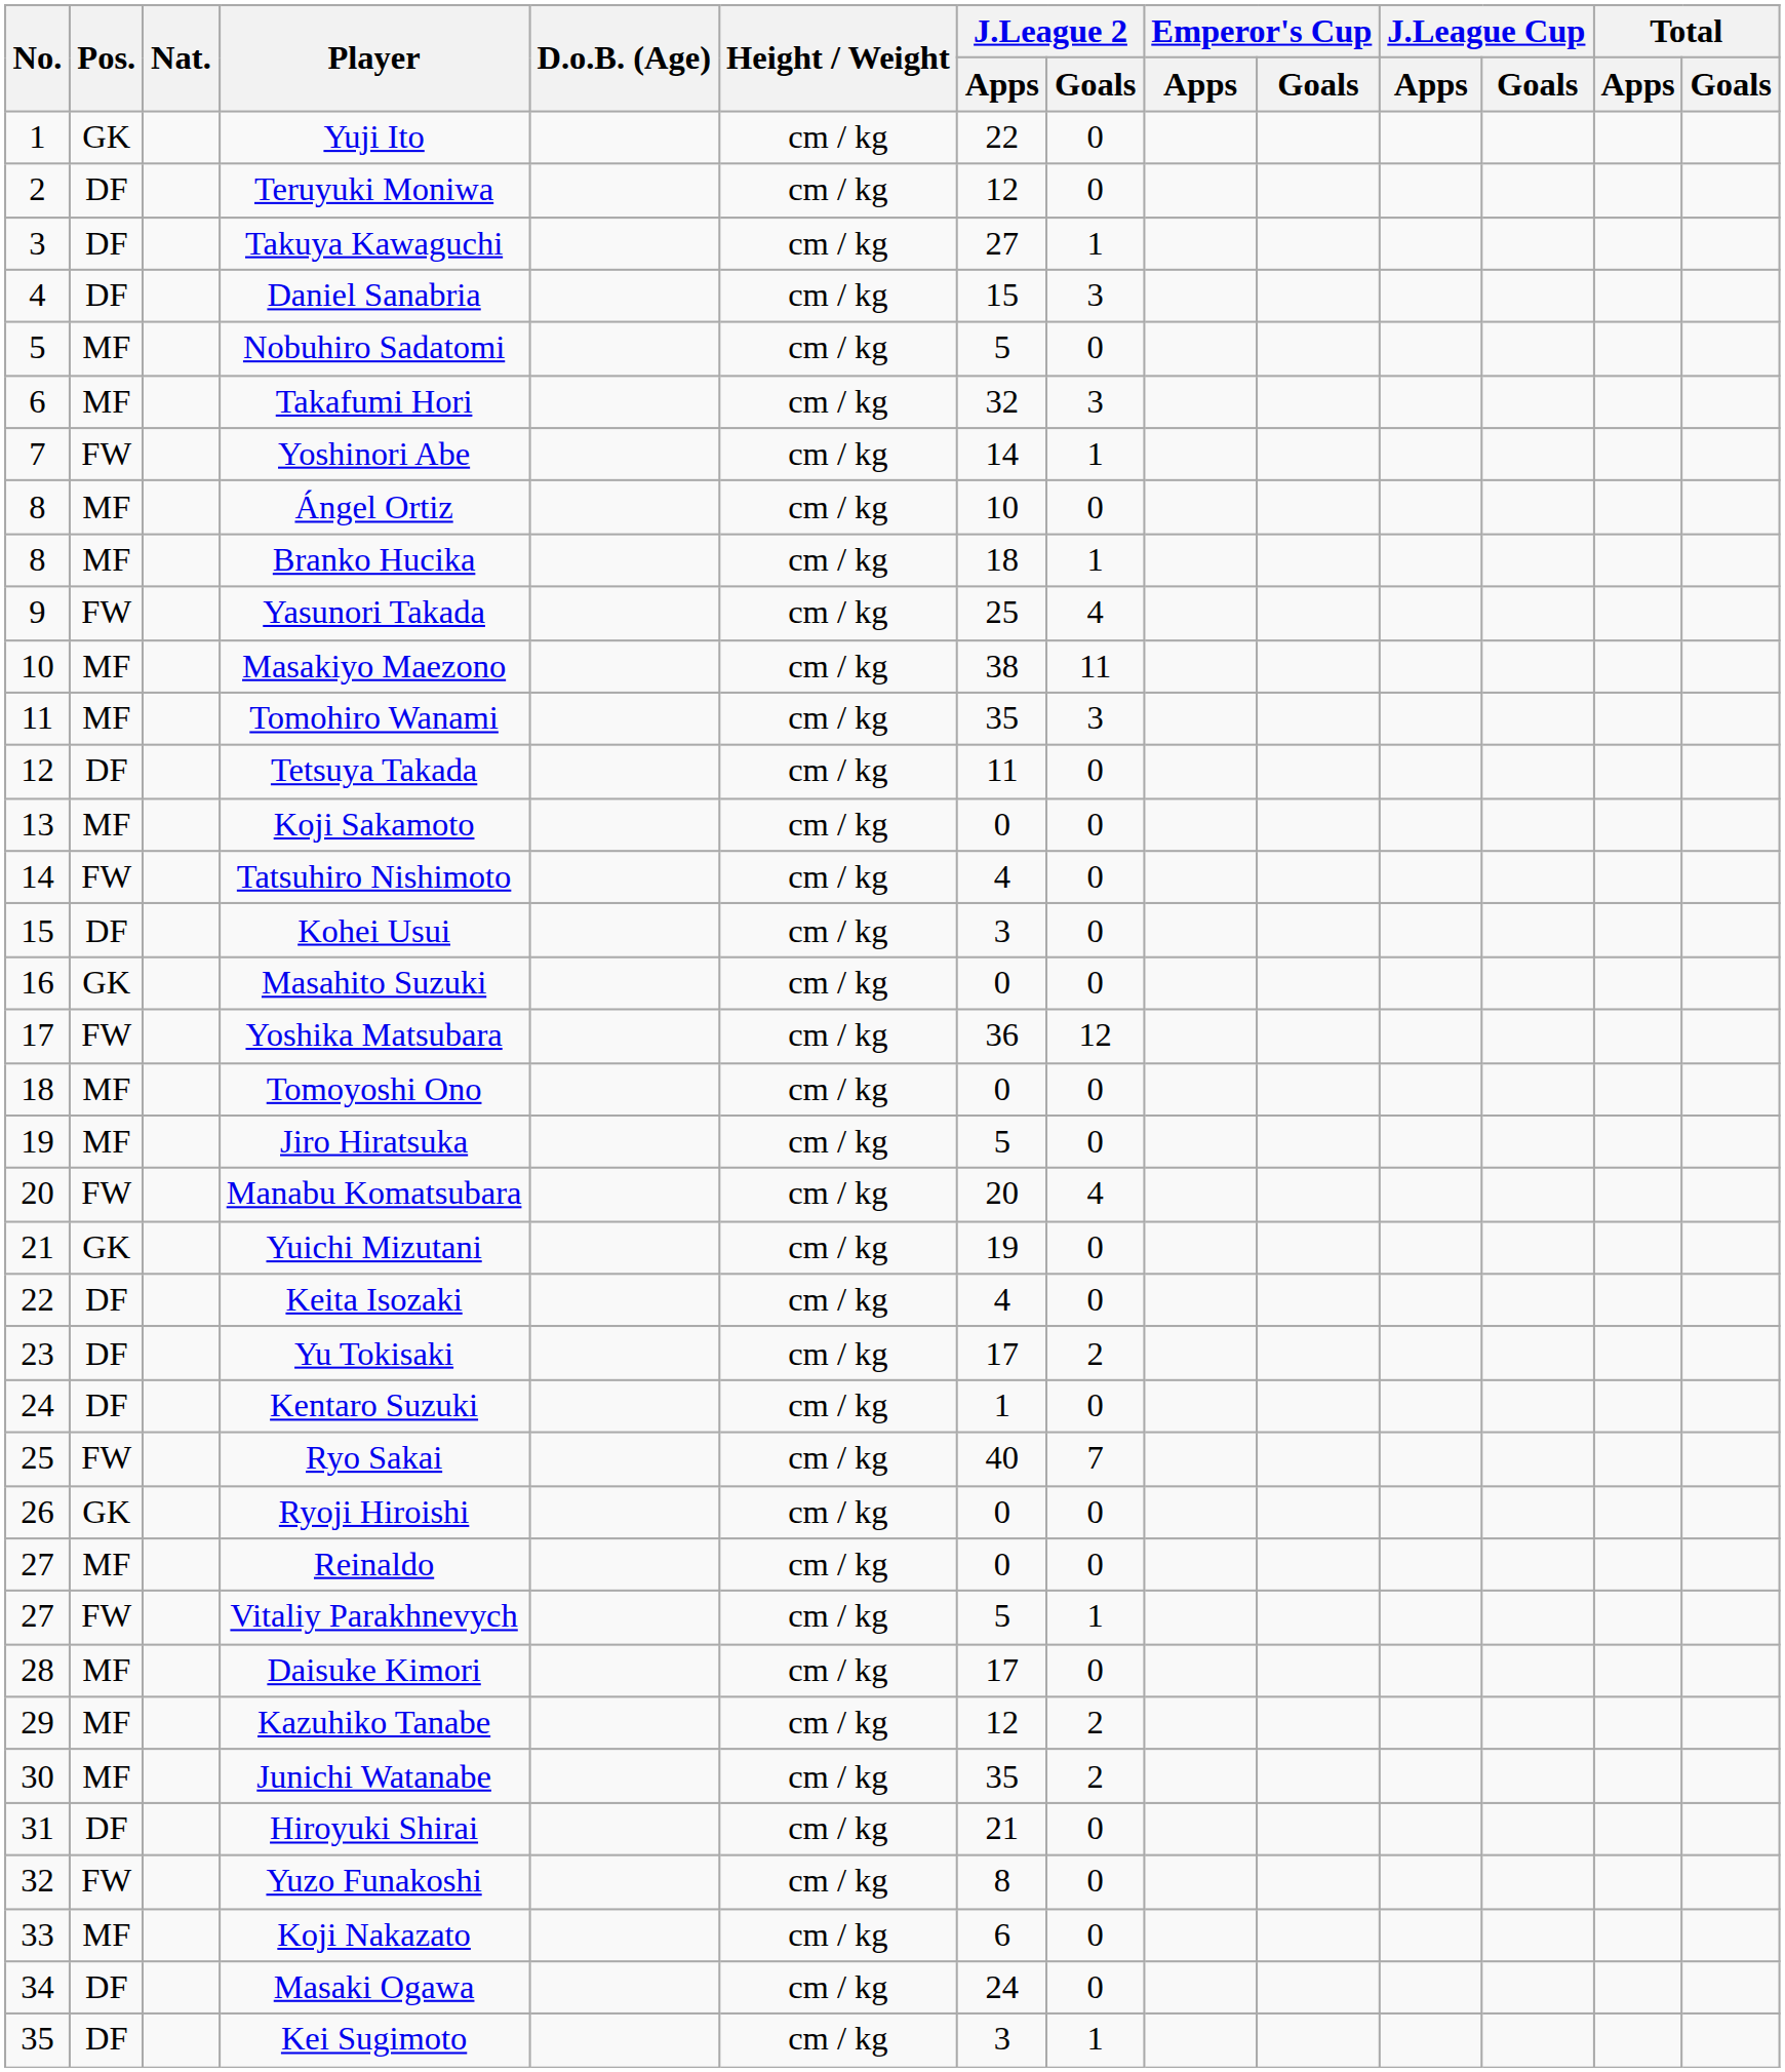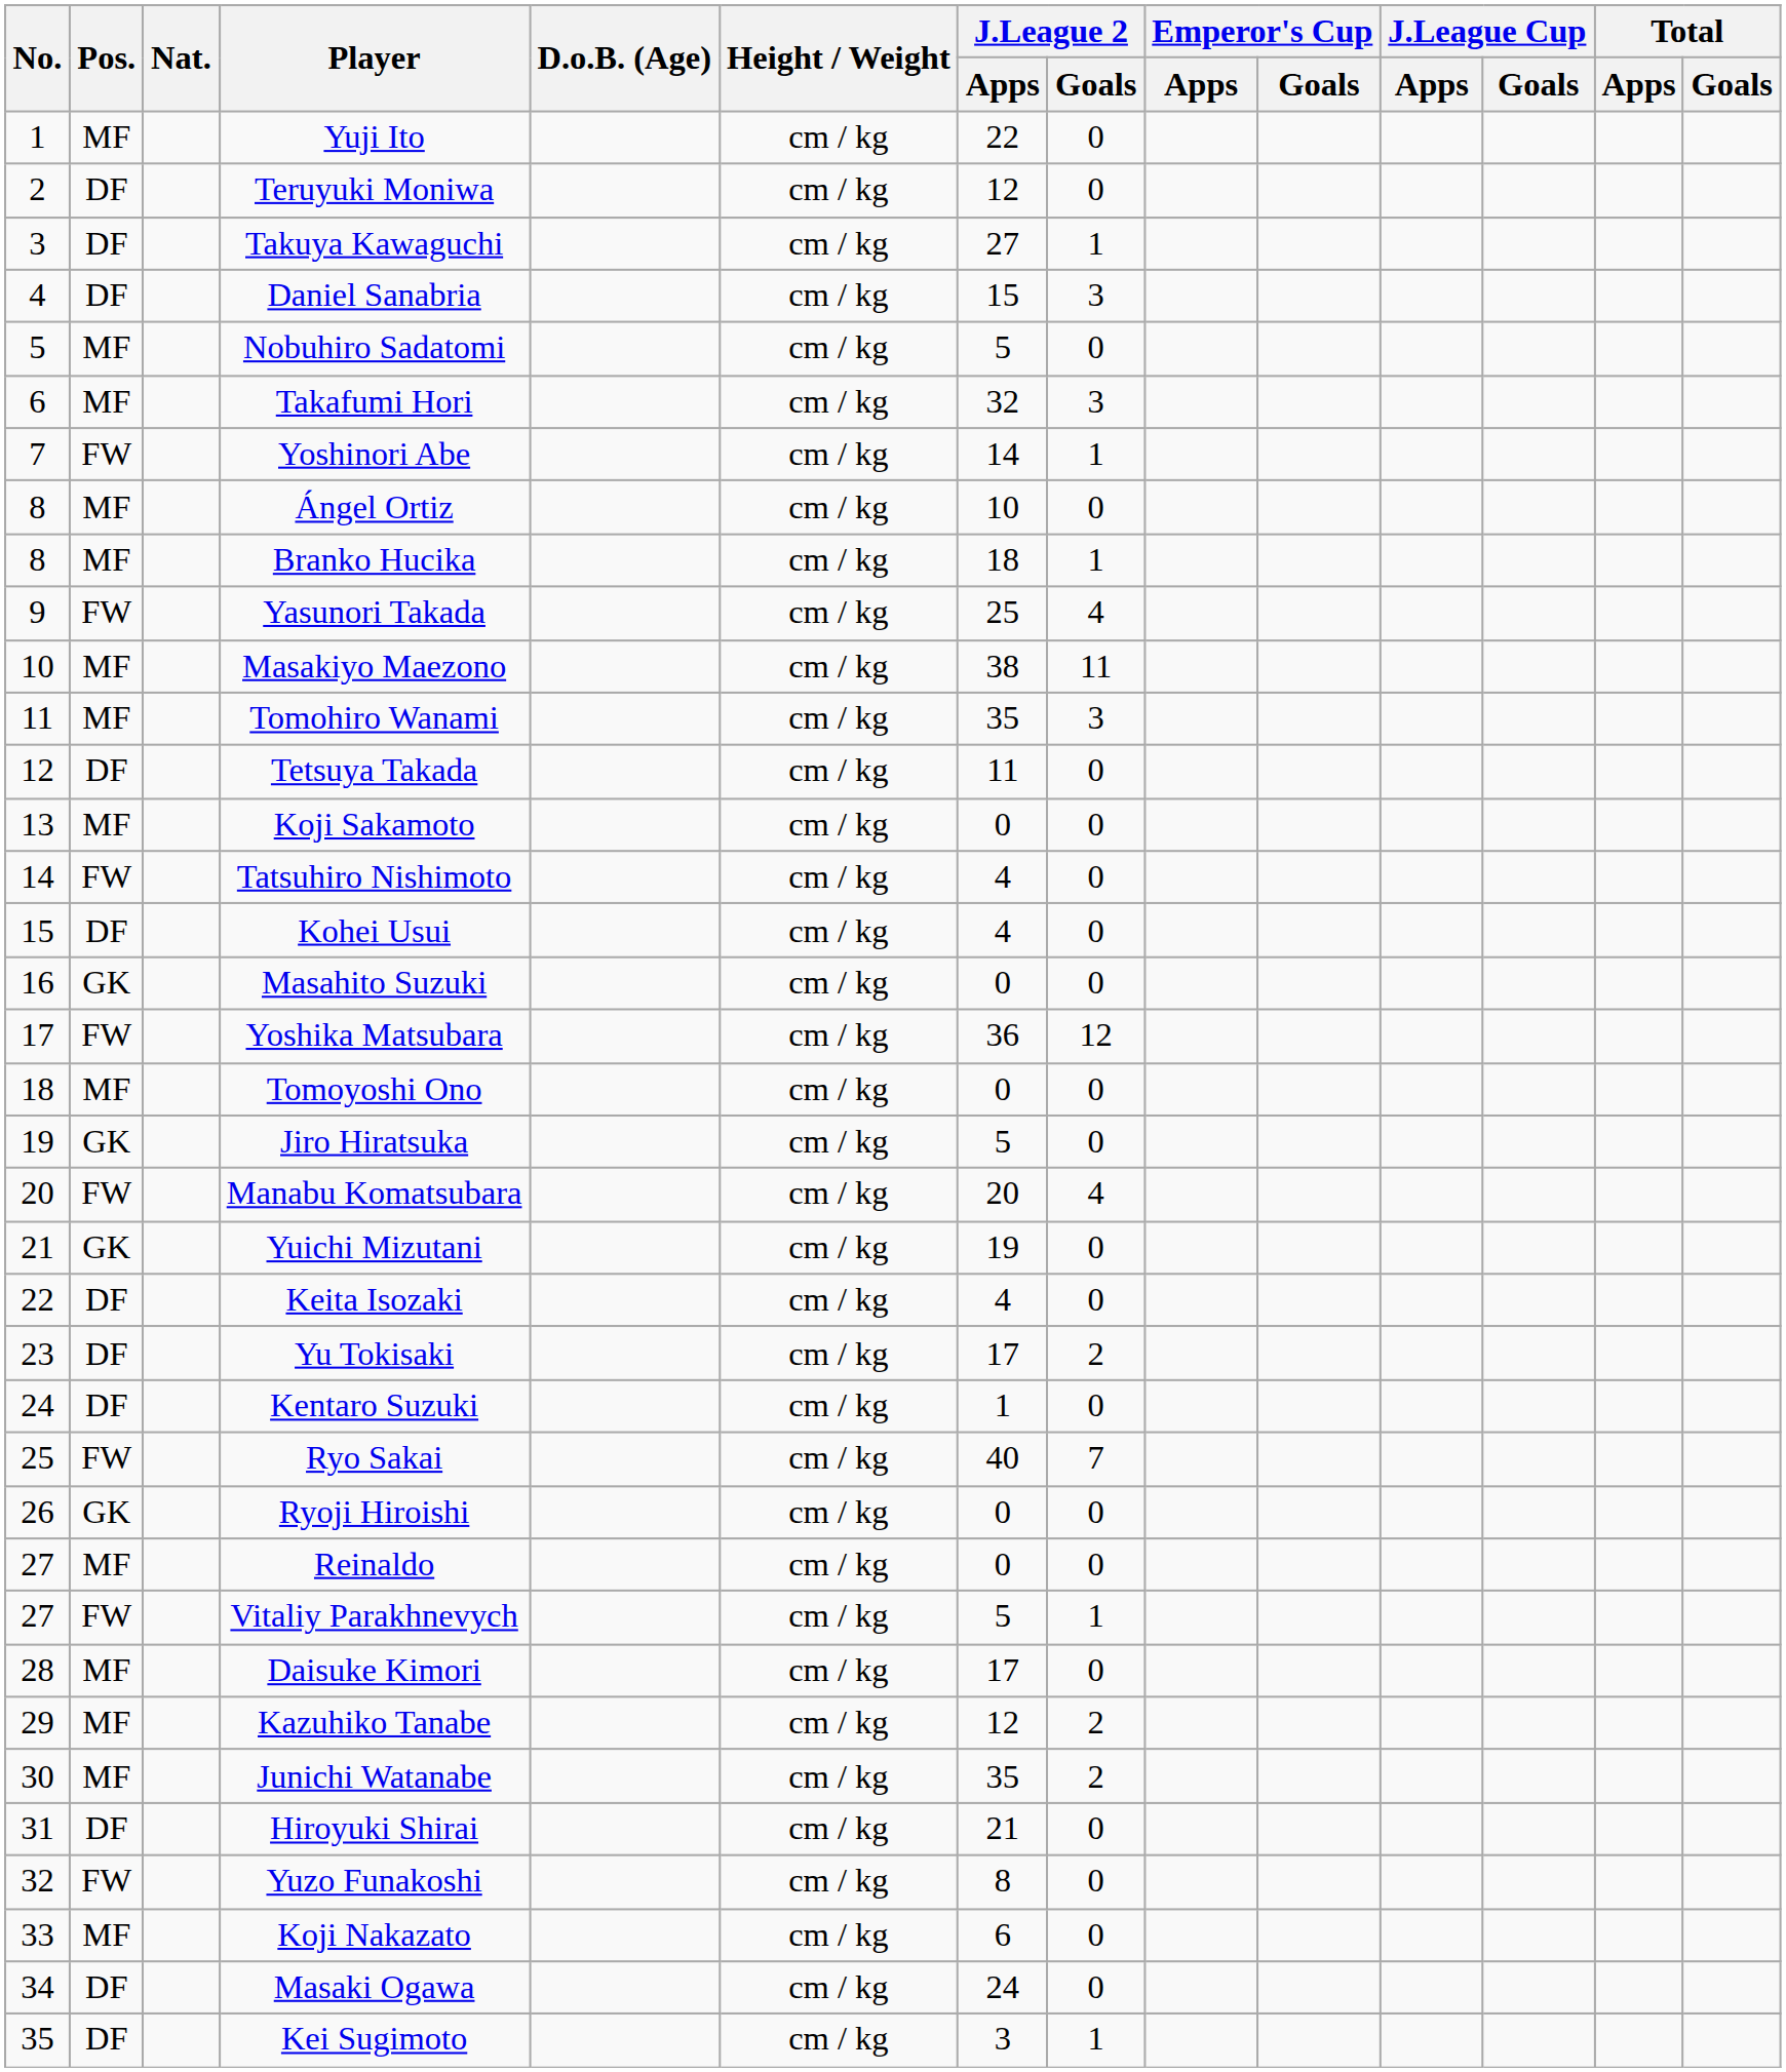 <table class="wikitable" style="text-align:center;">
 <tr>
 <th rowspan="2">No.</th>
 <th rowspan="2">Pos.</th>
 <th rowspan="2">Nat.</th>
 <th rowspan="2">Player</th>
 <th rowspan="2">D.o.B. (Age)</th>
 <th rowspan="2">Height / Weight</th>
 <th colspan="2"><a href='#'>J.League 2</a></th>
 <th colspan="2"><a href='#'>Emperor's Cup</a></th>
 <th colspan="2"><a href='#'>J.League Cup</a></th>
 <th colspan="2">Total</th>
 </tr>
 <tr>
 <th>Apps</th>
 <th>Goals</th>
 <th>Apps</th>
 <th>Goals</th>
 <th>Apps</th>
 <th>Goals</th>
 <th>Apps</th>
 <th>Goals</th>
 </tr>
 <tr>
 <td>1</td>
-<td>GK</td>
+<td>MF</td>
 <td></td>
 <td><a href='#'>Yuji Ito</a></td>
 <td></td>
 <td>cm / kg</td>
 <td>22</td>
 <td>0</td>
 <td></td>
 <td></td>
 <td></td>
 <td></td>
 <td></td>
 <td></td>
 </tr>
 <tr>
 <td>2</td>
 <td>DF</td>
 <td></td>
 <td><a href='#'>Teruyuki Moniwa</a></td>
 <td></td>
 <td>cm / kg</td>
 <td>12</td>
 <td>0</td>
 <td></td>
 <td></td>
 <td></td>
 <td></td>
 <td></td>
 <td></td>
 </tr>
 <tr>
 <td>3</td>
 <td>DF</td>
 <td></td>
 <td><a href='#'>Takuya Kawaguchi</a></td>
 <td></td>
 <td>cm / kg</td>
 <td>27</td>
 <td>1</td>
 <td></td>
 <td></td>
 <td></td>
 <td></td>
 <td></td>
 <td></td>
 </tr>
 <tr>
 <td>4</td>
 <td>DF</td>
 <td></td>
 <td><a href='#'>Daniel Sanabria</a></td>
 <td></td>
 <td>cm / kg</td>
 <td>15</td>
 <td>3</td>
 <td></td>
 <td></td>
 <td></td>
 <td></td>
 <td></td>
 <td></td>
 </tr>
 <tr>
 <td>5</td>
 <td>MF</td>
 <td></td>
 <td><a href='#'>Nobuhiro Sadatomi</a></td>
 <td></td>
 <td>cm / kg</td>
 <td>5</td>
 <td>0</td>
 <td></td>
 <td></td>
 <td></td>
 <td></td>
 <td></td>
 <td></td>
 </tr>
 <tr>
 <td>6</td>
 <td>MF</td>
 <td></td>
 <td><a href='#'>Takafumi Hori</a></td>
 <td></td>
 <td>cm / kg</td>
 <td>32</td>
 <td>3</td>
 <td></td>
 <td></td>
 <td></td>
 <td></td>
 <td></td>
 <td></td>
 </tr>
 <tr>
 <td>7</td>
 <td>FW</td>
 <td></td>
 <td><a href='#'>Yoshinori Abe</a></td>
 <td></td>
 <td>cm / kg</td>
 <td>14</td>
 <td>1</td>
 <td></td>
 <td></td>
 <td></td>
 <td></td>
 <td></td>
 <td></td>
 </tr>
 <tr>
 <td>8</td>
 <td>MF</td>
 <td></td>
 <td><a href='#'>Ángel Ortiz</a></td>
 <td></td>
 <td>cm / kg</td>
 <td>10</td>
 <td>0</td>
 <td></td>
 <td></td>
 <td></td>
 <td></td>
 <td></td>
 <td></td>
 </tr>
 <tr>
 <td>8</td>
 <td>MF</td>
 <td></td>
 <td><a href='#'>Branko Hucika</a></td>
 <td></td>
 <td>cm / kg</td>
 <td>18</td>
 <td>1</td>
 <td></td>
 <td></td>
 <td></td>
 <td></td>
 <td></td>
 <td></td>
 </tr>
 <tr>
 <td>9</td>
 <td>FW</td>
 <td></td>
 <td><a href='#'>Yasunori Takada</a></td>
 <td></td>
 <td>cm / kg</td>
 <td>25</td>
 <td>4</td>
 <td></td>
 <td></td>
 <td></td>
 <td></td>
 <td></td>
 <td></td>
 </tr>
 <tr>
 <td>10</td>
 <td>MF</td>
 <td></td>
 <td><a href='#'>Masakiyo Maezono</a></td>
 <td></td>
 <td>cm / kg</td>
 <td>38</td>
 <td>11</td>
 <td></td>
 <td></td>
 <td></td>
 <td></td>
 <td></td>
 <td></td>
 </tr>
 <tr>
 <td>11</td>
 <td>MF</td>
 <td></td>
 <td><a href='#'>Tomohiro Wanami</a></td>
 <td></td>
 <td>cm / kg</td>
 <td>35</td>
 <td>3</td>
 <td></td>
 <td></td>
 <td></td>
 <td></td>
 <td></td>
 <td></td>
 </tr>
 <tr>
 <td>12</td>
 <td>DF</td>
 <td></td>
 <td><a href='#'>Tetsuya Takada</a></td>
 <td></td>
 <td>cm / kg</td>
 <td>11</td>
 <td>0</td>
 <td></td>
 <td></td>
 <td></td>
 <td></td>
 <td></td>
 <td></td>
 </tr>
 <tr>
 <td>13</td>
 <td>MF</td>
 <td></td>
 <td><a href='#'>Koji Sakamoto</a></td>
 <td></td>
 <td>cm / kg</td>
 <td>0</td>
 <td>0</td>
 <td></td>
 <td></td>
 <td></td>
 <td></td>
 <td></td>
 <td></td>
 </tr>
 <tr>
 <td>14</td>
 <td>FW</td>
 <td></td>
 <td><a href='#'>Tatsuhiro Nishimoto</a></td>
 <td></td>
 <td>cm / kg</td>
 <td>4</td>
 <td>0</td>
 <td></td>
 <td></td>
 <td></td>
 <td></td>
 <td></td>
 <td></td>
 </tr>
 <tr>
 <td>15</td>
 <td>DF</td>
 <td></td>
 <td><a href='#'>Kohei Usui</a></td>
 <td></td>
 <td>cm / kg</td>
-<td>3</td>
+<td>4</td>
 <td>0</td>
 <td></td>
 <td></td>
 <td></td>
 <td></td>
 <td></td>
 <td></td>
 </tr>
 <tr>
 <td>16</td>
 <td>GK</td>
 <td></td>
 <td><a href='#'>Masahito Suzuki</a></td>
 <td></td>
 <td>cm / kg</td>
 <td>0</td>
 <td>0</td>
 <td></td>
 <td></td>
 <td></td>
 <td></td>
 <td></td>
 <td></td>
 </tr>
 <tr>
 <td>17</td>
 <td>FW</td>
 <td></td>
 <td><a href='#'>Yoshika Matsubara</a></td>
 <td></td>
 <td>cm / kg</td>
 <td>36</td>
 <td>12</td>
 <td></td>
 <td></td>
 <td></td>
 <td></td>
 <td></td>
 <td></td>
 </tr>
 <tr>
 <td>18</td>
 <td>MF</td>
 <td></td>
 <td><a href='#'>Tomoyoshi Ono</a></td>
 <td></td>
 <td>cm / kg</td>
 <td>0</td>
 <td>0</td>
 <td></td>
 <td></td>
 <td></td>
 <td></td>
 <td></td>
 <td></td>
 </tr>
 <tr>
 <td>19</td>
-<td>MF</td>
+<td>GK</td>
 <td></td>
 <td><a href='#'>Jiro Hiratsuka</a></td>
 <td></td>
 <td>cm / kg</td>
 <td>5</td>
 <td>0</td>
 <td></td>
 <td></td>
 <td></td>
 <td></td>
 <td></td>
 <td></td>
 </tr>
 <tr>
 <td>20</td>
 <td>FW</td>
 <td></td>
 <td><a href='#'>Manabu Komatsubara</a></td>
 <td></td>
 <td>cm / kg</td>
 <td>20</td>
 <td>4</td>
 <td></td>
 <td></td>
 <td></td>
 <td></td>
 <td></td>
 <td></td>
 </tr>
 <tr>
 <td>21</td>
 <td>GK</td>
 <td></td>
 <td><a href='#'>Yuichi Mizutani</a></td>
 <td></td>
 <td>cm / kg</td>
 <td>19</td>
 <td>0</td>
 <td></td>
 <td></td>
 <td></td>
 <td></td>
 <td></td>
 <td></td>
 </tr>
 <tr>
 <td>22</td>
 <td>DF</td>
 <td></td>
 <td><a href='#'>Keita Isozaki</a></td>
 <td></td>
 <td>cm / kg</td>
 <td>4</td>
 <td>0</td>
 <td></td>
 <td></td>
 <td></td>
 <td></td>
 <td></td>
 <td></td>
 </tr>
 <tr>
 <td>23</td>
 <td>DF</td>
 <td></td>
 <td><a href='#'>Yu Tokisaki</a></td>
 <td></td>
 <td>cm / kg</td>
 <td>17</td>
 <td>2</td>
 <td></td>
 <td></td>
 <td></td>
 <td></td>
 <td></td>
 <td></td>
 </tr>
 <tr>
 <td>24</td>
 <td>DF</td>
 <td></td>
 <td><a href='#'>Kentaro Suzuki</a></td>
 <td></td>
 <td>cm / kg</td>
 <td>1</td>
 <td>0</td>
 <td></td>
 <td></td>
 <td></td>
 <td></td>
 <td></td>
 <td></td>
 </tr>
 <tr>
 <td>25</td>
 <td>FW</td>
 <td></td>
 <td><a href='#'>Ryo Sakai</a></td>
 <td></td>
 <td>cm / kg</td>
 <td>40</td>
 <td>7</td>
 <td></td>
 <td></td>
 <td></td>
 <td></td>
 <td></td>
 <td></td>
 </tr>
 <tr>
 <td>26</td>
 <td>GK</td>
 <td></td>
 <td><a href='#'>Ryoji Hiroishi</a></td>
 <td></td>
 <td>cm / kg</td>
 <td>0</td>
 <td>0</td>
 <td></td>
 <td></td>
 <td></td>
 <td></td>
 <td></td>
 <td></td>
 </tr>
 <tr>
 <td>27</td>
 <td>MF</td>
 <td></td>
 <td><a href='#'>Reinaldo</a></td>
 <td></td>
 <td>cm / kg</td>
 <td>0</td>
 <td>0</td>
 <td></td>
 <td></td>
 <td></td>
 <td></td>
 <td></td>
 <td></td>
 </tr>
 <tr>
 <td>27</td>
 <td>FW</td>
 <td></td>
 <td><a href='#'>Vitaliy Parakhnevych</a></td>
 <td></td>
 <td>cm / kg</td>
 <td>5</td>
 <td>1</td>
 <td></td>
 <td></td>
 <td></td>
 <td></td>
 <td></td>
 <td></td>
 </tr>
 <tr>
 <td>28</td>
 <td>MF</td>
 <td></td>
 <td><a href='#'>Daisuke Kimori</a></td>
 <td></td>
 <td>cm / kg</td>
 <td>17</td>
 <td>0</td>
 <td></td>
 <td></td>
 <td></td>
 <td></td>
 <td></td>
 <td></td>
 </tr>
 <tr>
 <td>29</td>
 <td>MF</td>
 <td></td>
 <td><a href='#'>Kazuhiko Tanabe</a></td>
 <td></td>
 <td>cm / kg</td>
 <td>12</td>
 <td>2</td>
 <td></td>
 <td></td>
 <td></td>
 <td></td>
 <td></td>
 <td></td>
 </tr>
 <tr>
 <td>30</td>
 <td>MF</td>
 <td></td>
 <td><a href='#'>Junichi Watanabe</a></td>
 <td></td>
 <td>cm / kg</td>
 <td>35</td>
 <td>2</td>
 <td></td>
 <td></td>
 <td></td>
 <td></td>
 <td></td>
 <td></td>
 </tr>
 <tr>
 <td>31</td>
 <td>DF</td>
 <td></td>
 <td><a href='#'>Hiroyuki Shirai</a></td>
 <td></td>
 <td>cm / kg</td>
 <td>21</td>
 <td>0</td>
 <td></td>
 <td></td>
 <td></td>
 <td></td>
 <td></td>
 <td></td>
 </tr>
 <tr>
 <td>32</td>
 <td>FW</td>
 <td></td>
 <td><a href='#'>Yuzo Funakoshi</a></td>
 <td></td>
 <td>cm / kg</td>
 <td>8</td>
 <td>0</td>
 <td></td>
 <td></td>
 <td></td>
 <td></td>
 <td></td>
 <td></td>
 </tr>
 <tr>
 <td>33</td>
 <td>MF</td>
 <td></td>
 <td><a href='#'>Koji Nakazato</a></td>
 <td></td>
 <td>cm / kg</td>
 <td>6</td>
 <td>0</td>
 <td></td>
 <td></td>
 <td></td>
 <td></td>
 <td></td>
 <td></td>
 </tr>
 <tr>
 <td>34</td>
 <td>DF</td>
 <td></td>
 <td><a href='#'>Masaki Ogawa</a></td>
 <td></td>
 <td>cm / kg</td>
 <td>24</td>
 <td>0</td>
 <td></td>
 <td></td>
 <td></td>
 <td></td>
 <td></td>
 <td></td>
 </tr>
 <tr>
 <td>35</td>
 <td>DF</td>
 <td></td>
 <td><a href='#'>Kei Sugimoto</a></td>
 <td></td>
 <td>cm / kg</td>
 <td>3</td>
 <td>1</td>
 <td></td>
 <td></td>
 <td></td>
 <td></td>
 <td></td>
 <td></td>
 </tr>
 </table>
